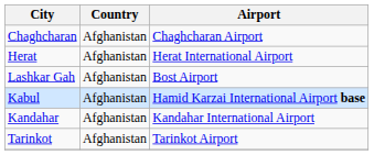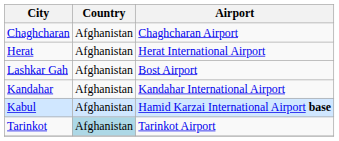 <table class="sortable wikitable toccolours">
 <tr>
 <th>City</th>
 <th>Country</th>
 <th>Airport</th>
 </tr>
 <tr>
 <td><a href='#'>Chaghcharan</a></td>
 <td>Afghanistan</td>
 <td><a href='#'>Chaghcharan Airport</a></td>
 </tr>
 <tr>
 <td><a href='#'>Herat</a></td>
 <td>Afghanistan</td>
 <td><a href='#'>Herat International Airport</a></td>
 </tr>
 <tr>
 <td><a href='#'>Lashkar Gah</a></td>
 <td>Afghanistan</td>
 <td><a href='#'>Bost Airport</a></td>
 </tr>
+<tr>
+<td><a href='#'>Kandahar</a></td>
+<td>Afghanistan</td>
+<td><a href='#'>Kandahar International Airport</a></td>
+</tr>
 <tr style="background: #D0E7FF">
 <td><a href='#'>Kabul</a></td>
 <td>Afghanistan</td>
 <td><a href='#'>Hamid Karzai International Airport</a> <strong>base</strong></td>
 </tr>
 <tr>
-<td><a href='#'>Kandahar</a></td>
-<td>Afghanistan</td>
-<td><a href='#'>Kandahar International Airport</a></td>
-</tr>
-<tr>
 <td><a href='#'>Tarinkot</a></td>
-<td>Afghanistan</td>
+<td style="background: lightblue;">Afghanistan</td>
 <td><a href='#'>Tarinkot Airport</a></td>
 </tr>
 <tr>
 </tr>
 </table>
